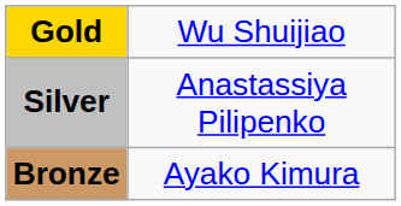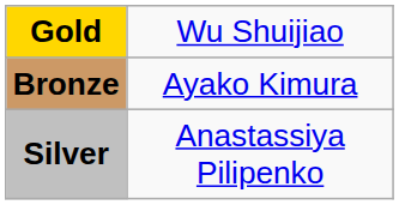 <table class="wikitable" style=" text-align:center; font-size:110%;" width="35%">
 <tr>
 <td bgcolor="gold"><strong>Gold</strong></td>
 <td><a href='#'>Wu Shuijiao</a><br></td>
 </tr>
 <tr>
+<td bgcolor="CC9966"><strong>Bronze</strong></td>
+<td><a href='#'>Ayako Kimura</a><br></td>
+</tr>
+<tr>
 <td bgcolor="silver"><strong>Silver</strong></td>
 <td><a href='#'>Anastassiya Pilipenko</a><br></td>
 </tr>
-<tr>
-<td bgcolor="CC9966"><strong>Bronze</strong></td>
-<td><a href='#'>Ayako Kimura</a><br></td>
-</tr>
 </table>
